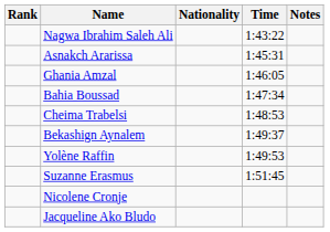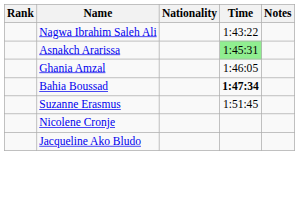 <table class="wikitable sortable" style="text-align:center">
 <tr>
 <th>Rank</th>
 <th>Name</th>
 <th>Nationality</th>
 <th>Time</th>
 <th>Notes</th>
 </tr>
 <tr>
 <td></td>
 <td align=left><a href='#'>Nagwa Ibrahim Saleh Ali</a></td>
 <td align=left></td>
 <td>1:43:22</td>
 <td></td>
 </tr>
 <tr>
 <td></td>
 <td align=left><a href='#'>Asnakch Ararissa</a></td>
 <td align=left></td>
-<td>1:45:31</td>
+<td style="background: lightgreen;">1:45:31</td>
 <td></td>
 </tr>
 <tr>
 <td></td>
 <td align=left><a href='#'>Ghania Amzal</a></td>
 <td align=left></td>
 <td>1:46:05</td>
 <td></td>
 </tr>
 <tr>
 <td></td>
 <td align=left><a href='#'>Bahia Boussad</a></td>
 <td align=left></td>
-<td>1:47:34</td>
-<td></td>
-</tr>
-<tr>
-<td></td>
-<td align=left><a href='#'>Cheima Trabelsi</a></td>
-<td align=left></td>
-<td>1:48:53</td>
-<td></td>
-</tr>
-<tr>
-<td></td>
-<td align=left><a href='#'>Bekashign Aynalem</a></td>
-<td align=left></td>
-<td>1:49:37</td>
-<td></td>
-</tr>
-<tr>
-<td></td>
-<td align=left><a href='#'>Yolène Raffin</a></td>
-<td align=left></td>
-<td>1:49:53</td>
+<td><strong>1:47:34</strong></td>
 <td></td>
 </tr>
 <tr>
 <td></td>
 <td align=left><a href='#'>Suzanne Erasmus</a></td>
 <td align=left></td>
 <td>1:51:45</td>
 <td></td>
 </tr>
 <tr>
 <td></td>
 <td align=left><a href='#'>Nicolene Cronje</a></td>
 <td align=left></td>
 <td></td>
 <td></td>
 </tr>
 <tr>
 <td></td>
 <td align=left><a href='#'>Jacqueline Ako Bludo</a></td>
 <td align=left></td>
 <td></td>
 <td></td>
 </tr>
 </table>
